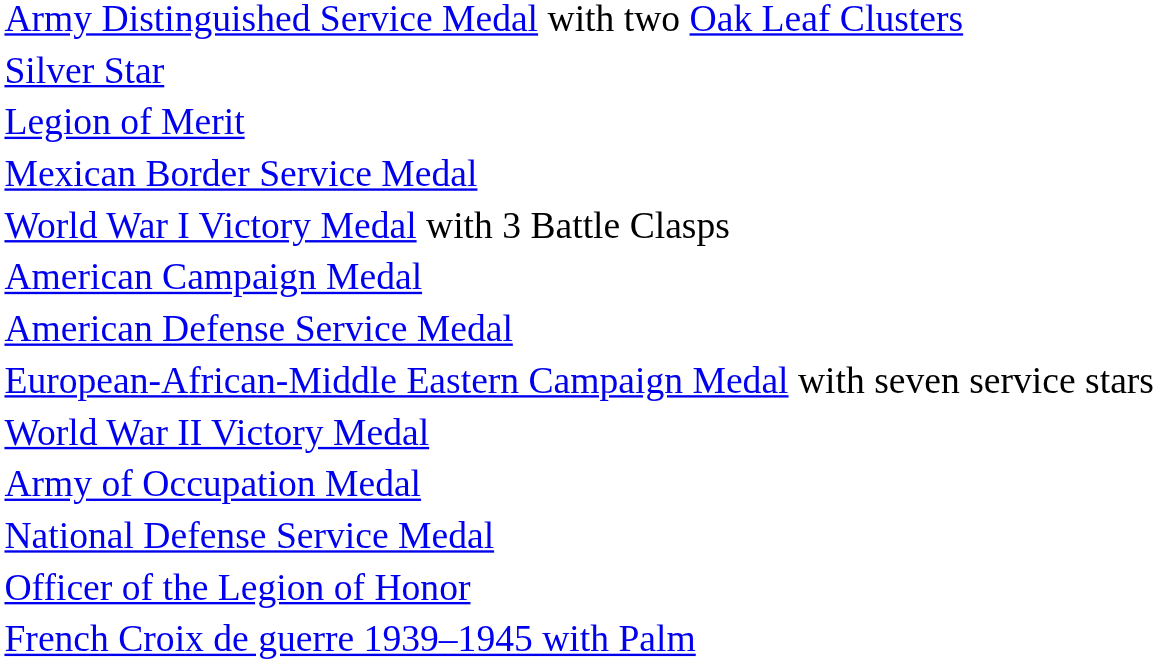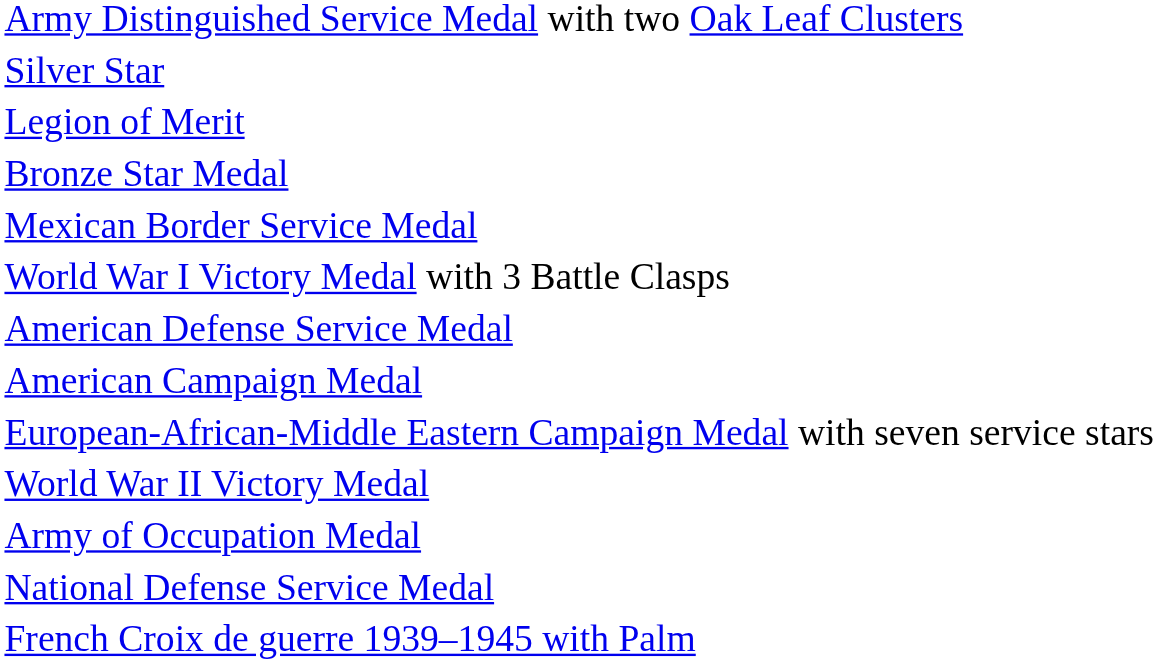 <table>
 <tr>
 <td></td>
 <td><a href='#'>Army Distinguished Service Medal</a> with two <a href='#'>Oak Leaf Clusters</a></td>
 </tr>
 <tr>
 <td></td>
 <td><a href='#'>Silver Star</a></td>
 </tr>
 <tr>
 <td></td>
 <td><a href='#'>Legion of Merit</a></td>
 </tr>
 <tr>
 <td></td>
+<td><a href='#'>Bronze Star Medal</a></td>
+</tr>
+<tr>
+<td></td>
 <td><a href='#'>Mexican Border Service Medal</a></td>
 </tr>
 <tr>
 <td></td>
 <td><a href='#'>World War I Victory Medal</a> with 3 Battle Clasps</td>
 </tr>
 <tr>
 <td></td>
-<td><a href='#'>American Campaign Medal</a></td>
+<td><a href='#'>American Defense Service Medal</a></td>
 </tr>
 <tr>
 <td></td>
-<td><a href='#'>American Defense Service Medal</a></td>
+<td><a href='#'>American Campaign Medal</a></td>
 </tr>
 <tr>
 <td></td>
 <td><a href='#'>European-African-Middle Eastern Campaign Medal</a> with seven service stars</td>
 </tr>
 <tr>
 <td></td>
 <td><a href='#'>World War II Victory Medal</a></td>
 </tr>
 <tr>
 <td></td>
 <td><a href='#'>Army of Occupation Medal</a></td>
 </tr>
 <tr>
 <td></td>
 <td><a href='#'>National Defense Service Medal</a></td>
 </tr>
 <tr>
 <td></td>
-<td><a href='#'>Officer of the Legion of Honor</a></td>
-</tr>
-<tr>
-<td></td>
 <td><a href='#'>French Croix de guerre 1939–1945 with Palm</a></td>
 </tr>
 </table>
